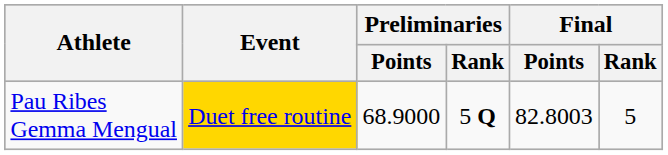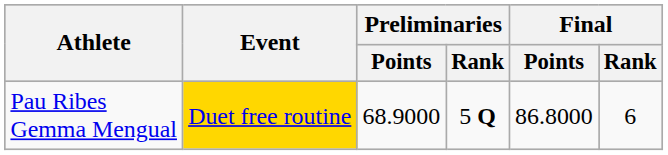 <table class=wikitable style="font-size:90%">
 <tr>
 <th rowspan="2">Athlete</th>
 <th rowspan="2">Event</th>
 <th colspan="2">Preliminaries</th>
 <th colspan="2">Final</th>
 </tr>
 <tr style="font-size:95%">
 <th>Points</th>
 <th>Rank</th>
 <th>Points</th>
 <th>Rank</th>
 </tr>
 <tr align=center>
 <td align=left><a href='#'>Pau Ribes</a><br><a href='#'>Gemma Mengual</a></td>
 <td align=left style="background: gold;"><a href='#'>Duet free routine</a></td>
 <td>68.9000</td>
 <td>5 <strong>Q</strong></td>
-<td>82.8003</td>
-<td>5</td>
+<td>86.8000</td>
+<td>6</td>
 </tr>
 </table>
